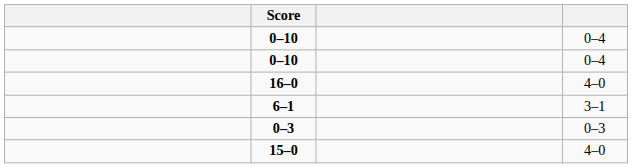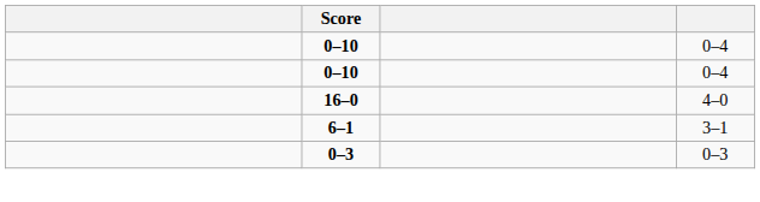 <table class="wikitable" style="text-align: center; ">
 <tr>
 <th align="right" width="270"></th>
 <th width="65">Score</th>
 <th align="left" width="270"></th>
 <th width="65"></th>
 </tr>
 <tr>
 <td align="left"></td>
 <td><strong>0–10</strong></td>
 <td align="left"><strong></strong></td>
 <td>0–4 <strong></strong></td>
 </tr>
 <tr>
 <td align="left"></td>
 <td><strong>0–10</strong></td>
 <td align="left"><strong></strong></td>
 <td>0–4 <strong></strong></td>
 </tr>
 <tr>
 <td align="left"><strong></strong></td>
 <td><strong>16–0</strong></td>
 <td align="left"></td>
 <td>4–0 <strong></strong></td>
 </tr>
 <tr>
 <td align="left"><strong></strong></td>
 <td><strong>6–1</strong></td>
 <td align="left"></td>
 <td>3–1 <strong></strong></td>
 </tr>
 <tr>
 <td align="left"></td>
 <td><strong>0–3</strong></td>
 <td align="left"><strong></strong></td>
 <td>0–3 <strong></strong></td>
 </tr>
-<tr>
-<td align="left"><strong></strong></td>
-<td><strong>15–0</strong></td>
-<td align="left"></td>
-<td>4–0 <strong></strong></td>
-</tr>
 </table>
